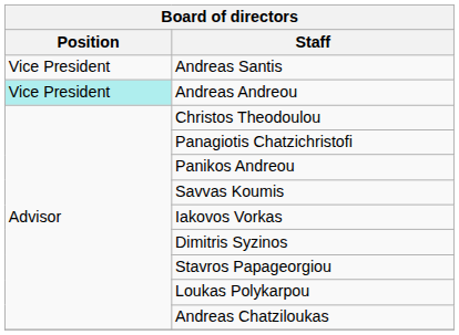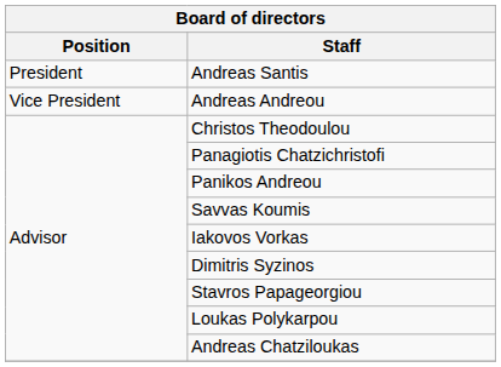 <table class="wikitable" style="text-align: center">
 <tr>
 <th colspan="2" style="width:28em">Board of directors</th>
 </tr>
 <tr>
 <th align="left">Position</th>
 <th align="left">Staff</th>
 </tr>
 <tr>
-<td align="left">Vice President</td>
+<td align="left">President</td>
 <td align="left"> Andreas Santis</td>
 </tr>
 <tr>
-<td align="left" style="background: paleturquoise;">Vice President</td>
+<td align="left">Vice President</td>
 <td align="left"> Andreas Andreou</td>
 </tr>
 <tr>
 <td rowspan="9" align="left">Advisor</td>
 <td align="left"> Christos Theodoulou</td>
 </tr>
 <tr>
 <td align="left"> Panagiotis Chatzichristofi</td>
 </tr>
 <tr>
 <td align="left"> Panikos Andreou</td>
 </tr>
 <tr>
 <td align="left"> Savvas Koumis</td>
 </tr>
 <tr>
 <td align="left"> Iakovos Vorkas</td>
 </tr>
 <tr>
 <td align="left"> Dimitris Syzinos</td>
 </tr>
 <tr>
 <td align="left"> Stavros Papageorgiou</td>
 </tr>
 <tr>
 <td align="left"> Loukas Polykarpou</td>
 </tr>
 <tr>
 <td align="left"> Andreas Chatziloukas</td>
 </tr>
 <tr>
 </tr>
 </table>
